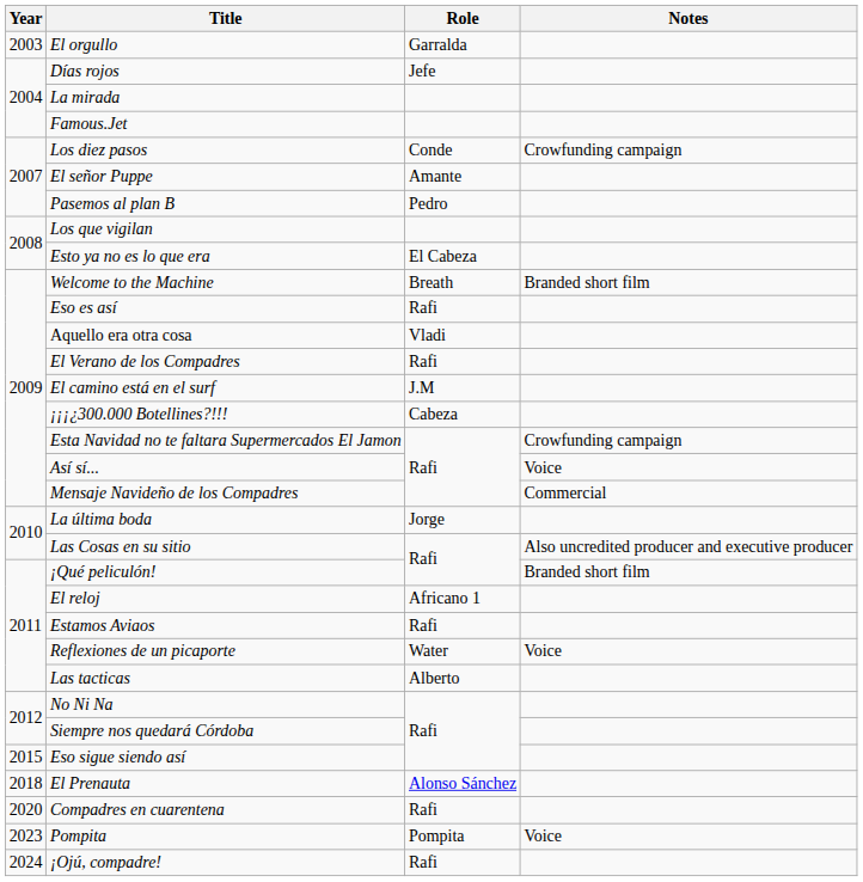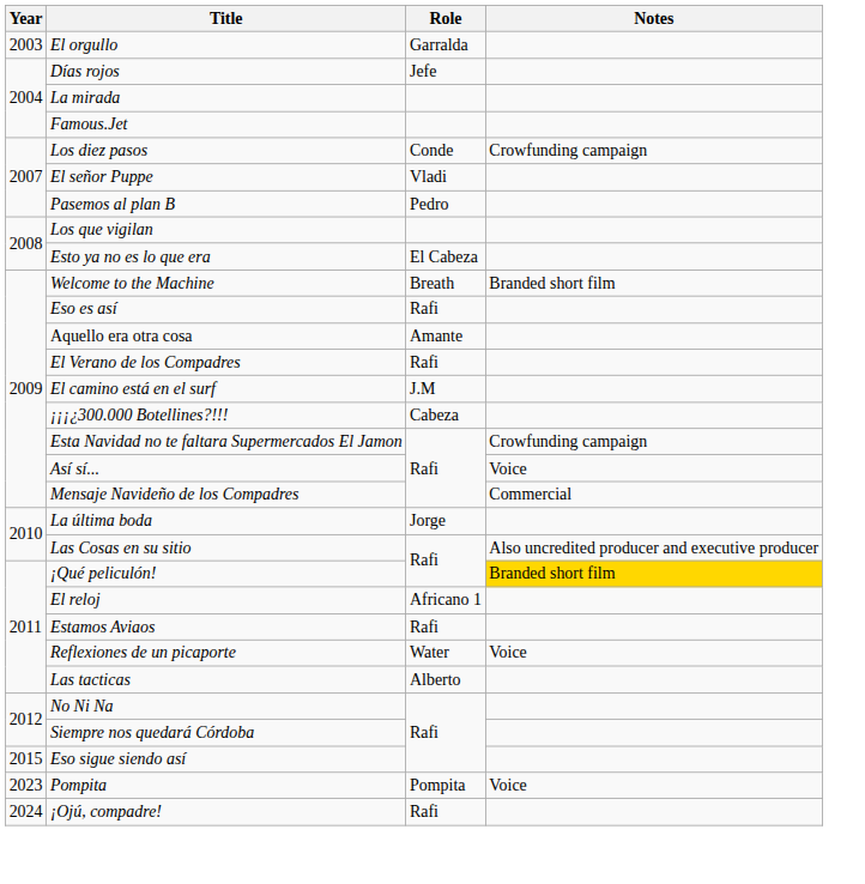 <table class="wikitable sortable">
 <tr>
 <th>Year</th>
 <th>Title</th>
 <th>Role</th>
 <th>Notes</th>
 </tr>
 <tr>
 <td>2003</td>
 <td><em>El orgullo</em></td>
 <td>Garralda</td>
 <td></td>
 </tr>
 <tr>
 <td rowspan=3>2004</td>
 <td><em>Días rojos</em></td>
 <td>Jefe</td>
 <td></td>
 </tr>
 <tr>
 <td><em>La mirada</em></td>
 <td></td>
 <td></td>
 </tr>
 <tr>
 <td><em>Famous.Jet</em></td>
 <td></td>
 <td></td>
 </tr>
 <tr>
 <td rowspan=3>2007</td>
 <td><em>Los diez pasos</em></td>
 <td>Conde</td>
 <td>Crowfunding campaign</td>
 </tr>
 <tr>
 <td><em>El señor Puppe</em></td>
-<td>Amante</td>
+<td>Vladi</td>
 <td></td>
 </tr>
 <tr>
 <td><em>Pasemos al plan B</em></td>
 <td>Pedro</td>
 <td></td>
 </tr>
 <tr>
 <td rowspan=2>2008</td>
 <td><em>Los que vigilan</em></td>
 <td></td>
 <td></td>
 </tr>
 <tr>
 <td><em>Esto ya no es lo que era</em></td>
 <td>El Cabeza</td>
 <td></td>
 </tr>
 <tr>
 <td rowspan=9>2009</td>
 <td><em>Welcome to the Machine</em></td>
 <td>Breath</td>
 <td>Branded short film</td>
 </tr>
 <tr>
 <td><em>Eso es así</em></td>
 <td>Rafi</td>
 <td></td>
 </tr>
 <tr>
 <td>Aquello era otra cosa</td>
-<td>Vladi</td>
+<td>Amante</td>
 <td></td>
 </tr>
 <tr>
 <td><em>El Verano de los Compadres</em></td>
 <td>Rafi</td>
 <td></td>
 </tr>
 <tr>
 <td><em>El camino está en el surf</em></td>
 <td>J.M</td>
 <td></td>
 </tr>
 <tr>
 <td><em>¡¡¡¿300.000 Botellines?!!!</em></td>
 <td>Cabeza</td>
 <td></td>
 </tr>
 <tr>
 <td><em>Esta Navidad no te faltara Supermercados El Jamon</em></td>
 <td rowspan=3>Rafi</td>
 <td>Crowfunding campaign</td>
 </tr>
 <tr>
 <td><em>Así sí...</em></td>
 <td>Voice</td>
 </tr>
 <tr>
 <td><em>Mensaje Navideño de los Compadres</em></td>
 <td>Commercial</td>
 </tr>
 <tr>
 <td rowspan=2>2010</td>
 <td><em>La última boda</em></td>
 <td>Jorge</td>
 <td></td>
 </tr>
 <tr>
 <td><em>Las Cosas en su sitio</em></td>
 <td rowspan=2>Rafi</td>
 <td>Also uncredited producer and executive producer</td>
 </tr>
 <tr>
 <td rowspan=5>2011</td>
 <td><em>¡Qué peliculón!</em></td>
-<td>Branded short film</td>
+<td style="background: gold;">Branded short film</td>
 </tr>
 <tr>
 <td><em>El reloj</em></td>
 <td>Africano 1</td>
 <td></td>
 </tr>
 <tr>
 <td><em>Estamos Aviaos</em></td>
 <td>Rafi</td>
 <td></td>
 </tr>
 <tr>
 <td><em>Reflexiones de un picaporte</em></td>
 <td>Water</td>
 <td>Voice</td>
 </tr>
 <tr>
 <td><em>Las tacticas</em></td>
 <td>Alberto</td>
 <td></td>
 </tr>
 <tr>
 <td rowspan=2>2012</td>
 <td><em>No Ni Na</em></td>
 <td rowspan=3>Rafi</td>
 <td></td>
 </tr>
 <tr>
 <td><em>Siempre nos quedará Córdoba</em></td>
 <td></td>
 </tr>
 <tr>
 <td>2015</td>
 <td><em>Eso sigue siendo así</em></td>
 <td></td>
 </tr>
 <tr>
-<td>2018</td>
-<td><em>El Prenauta</em></td>
-<td><a href='#'>Alonso Sánchez</a></td>
-<td></td>
-</tr>
-<tr>
-<td>2020</td>
-<td><em>Compadres en cuarentena</em></td>
-<td>Rafi</td>
-<td></td>
-</tr>
-<tr>
 <td>2023</td>
 <td><em>Pompita</em></td>
 <td>Pompita</td>
 <td>Voice</td>
 </tr>
 <tr>
 <td>2024</td>
 <td><em>¡Ojú, compadre!</em></td>
 <td>Rafi</td>
 <td></td>
 </tr>
 </table>
